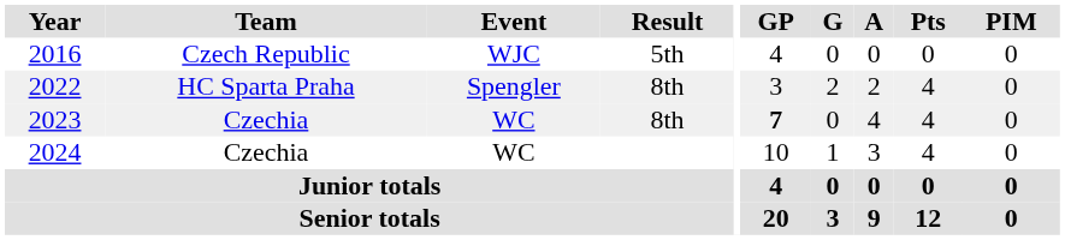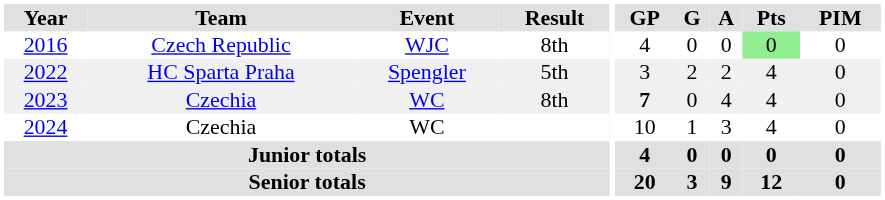 <table border="0" cellpadding="1" cellspacing="0" ID="Table3" style="text-align:center; width:40em;">
 <tr bgcolor="#e0e0e0">
 <th>Year</th>
 <th>Team</th>
 <th>Event</th>
 <th>Result</th>
 <th rowspan="99" bgcolor="#ffffff"></th>
 <th>GP</th>
 <th>G</th>
 <th>A</th>
 <th>Pts</th>
 <th>PIM</th>
 </tr>
 <tr>
 <td><a href='#'>2016</a></td>
 <td><a href='#'>Czech Republic</a></td>
 <td><a href='#'>WJC</a></td>
-<td>5th</td>
+<td>8th</td>
 <td>4</td>
 <td>0</td>
 <td>0</td>
-<td>0</td>
+<td style="background: lightgreen;">0</td>
 <td>0</td>
 </tr>
 <tr bgcolor="#f0f0f0">
 <td><a href='#'>2022</a></td>
 <td><a href='#'>HC Sparta Praha</a></td>
 <td><a href='#'>Spengler</a></td>
-<td>8th</td>
+<td>5th</td>
 <td>3</td>
 <td>2</td>
 <td>2</td>
 <td>4</td>
 <td>0</td>
 </tr>
 <tr bgcolor="#f0f0f0">
 <td><a href='#'>2023</a></td>
 <td><a href='#'>Czechia</a></td>
 <td><a href='#'>WC</a></td>
 <td>8th</td>
 <td><strong>7</strong></td>
 <td>0</td>
 <td>4</td>
 <td>4</td>
 <td>0</td>
 </tr>
 <tr>
 <td><a href='#'>2024</a></td>
 <td>Czechia</td>
 <td>WC</td>
 <td></td>
 <td>10</td>
 <td>1</td>
 <td>3</td>
 <td>4</td>
 <td>0</td>
 </tr>
 <tr bgcolor="#e0e0e0">
 <th colspan="4">Junior totals</th>
 <th>4</th>
 <th>0</th>
 <th>0</th>
 <th>0</th>
 <th>0</th>
 </tr>
 <tr bgcolor="#e0e0e0">
 <th colspan="4">Senior totals</th>
 <th>20</th>
 <th>3</th>
 <th>9</th>
 <th>12</th>
 <th>0</th>
 </tr>
 </table>
